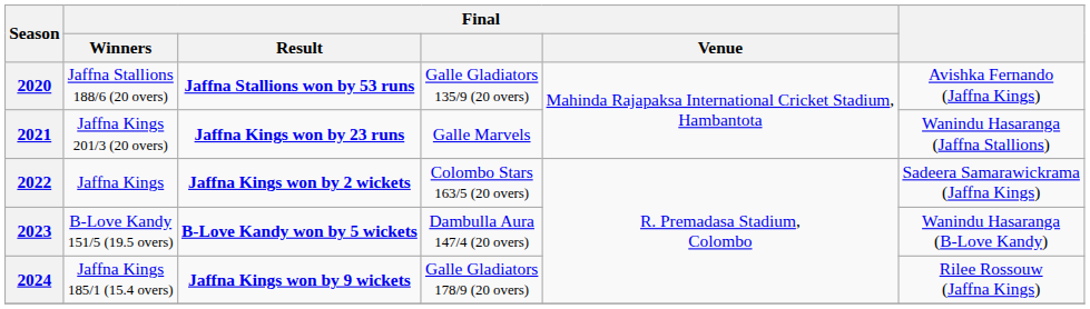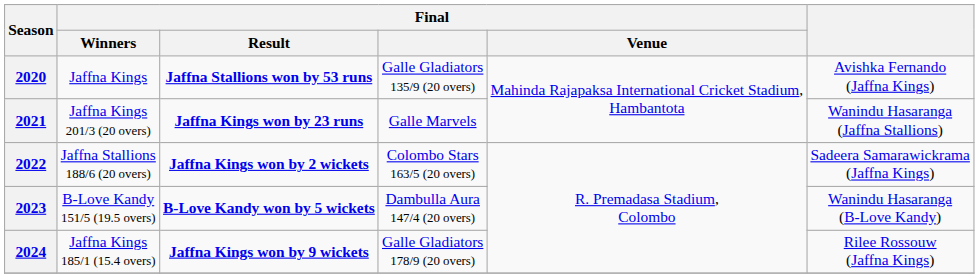 <table class="wikitable" style="text-align:center; font-size:90%">
 <tr>
 <th rowspan=2>Season</th>
 <th colspan=4>Final</th>
 <th rowspan=2></th>
 </tr>
 <tr>
 <th>Winners</th>
 <th>Result</th>
 <th></th>
 <th>Venue</th>
 </tr>
 <tr>
 <th><a href='#'>2020</a></th>
-<td><a href='#'>Jaffna Stallions</a><br><small>188/6 (20 overs)</small></td>
+<td><a href='#'>Jaffna Kings</a><br><small></small></td>
 <td><strong><a href='#'>Jaffna Stallions won by 53 runs</a> </strong><br> <small></small></td>
 <td><a href='#'>Galle Gladiators</a><br><small>135/9 (20 overs)</small></td>
 <td rowspan=2><a href='#'>Mahinda Rajapaksa International Cricket Stadium</a>,<br><a href='#'>Hambantota</a></td>
 <td><a href='#'>Avishka Fernando</a> <br> (<a href='#'>Jaffna Kings</a>)</td>
 </tr>
 <tr>
 <th><a href='#'>2021</a></th>
 <td><a href='#'>Jaffna Kings</a><br><small>201/3 (20 overs)</small></td>
 <td><strong><a href='#'>Jaffna Kings won by 23 runs</a></strong> <br> <small></small></td>
 <td><a href='#'>Galle Marvels</a><br><small></small></td>
 <td><a href='#'>Wanindu Hasaranga</a> <br> (<a href='#'>Jaffna Stallions</a>)</td>
 </tr>
 <tr>
 <th><a href='#'>2022</a></th>
-<td><a href='#'>Jaffna Kings</a><br><small></small></td>
+<td><a href='#'>Jaffna Stallions</a><br><small>188/6 (20 overs)</small></td>
 <td><strong><a href='#'>Jaffna Kings won by 2 wickets</a></strong> <br> <small></small></td>
 <td><a href='#'>Colombo Stars</a><br><small>163/5 (20 overs)</small></td>
 <td rowspan=3><a href='#'>R. Premadasa Stadium</a>,<br><a href='#'>Colombo</a></td>
 <td><a href='#'>Sadeera Samarawickrama</a> <br> (<a href='#'>Jaffna Kings</a>)</td>
 </tr>
 <tr>
 <th><a href='#'>2023</a></th>
 <td><a href='#'>B-Love Kandy</a><br><small>151/5 (19.5 overs)</small></td>
 <td><strong><a href='#'>B-Love Kandy won by 5 wickets</a></strong> <br> <small></small></td>
 <td><a href='#'>Dambulla Aura</a><br><small>147/4 (20 overs)</small></td>
 <td><a href='#'>Wanindu Hasaranga</a> <br> (<a href='#'>B-Love Kandy</a>)</td>
 </tr>
 <tr>
 <th><a href='#'>2024</a></th>
 <td><a href='#'>Jaffna Kings</a><br><small>185/1 (15.4 overs)</small></td>
 <td><strong><a href='#'>Jaffna Kings won by 9 wickets</a></strong> <br> <small></small></td>
 <td><a href='#'>Galle Gladiators</a><br><small>178/9 (20 overs)</small></td>
 <td><a href='#'>Rilee Rossouw</a> <br> (<a href='#'>Jaffna Kings</a>)</td>
 </tr>
 <tr>
 </tr>
 </table>
